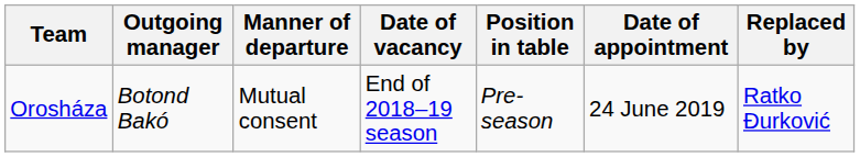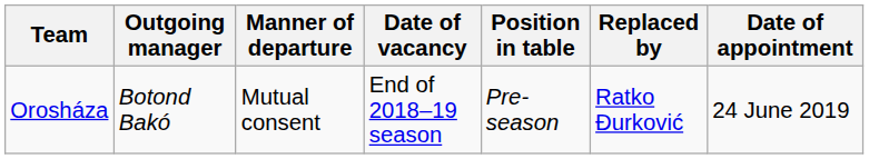 <table class="wikitable sortable">
 <tr>
 <th>Team</th>
 <th>Outgoing manager</th>
 <th>Manner of departure</th>
 <th>Date of vacancy</th>
 <th>Position in table</th>
+<th>Replaced by</th>
 <th>Date of appointment</th>
-<th>Replaced by</th>
 </tr>
 <tr>
 <td align="left"><a href='#'>Orosháza</a></td>
 <td align="left"> <em>Botond Bakó</em></td>
 <td>Mutual consent</td>
 <td>End of <a href='#'>2018–19 season</a></td>
 <td><em>Pre-season</em></td>
+<td align="left"> <a href='#'>Ratko Đurković</a></td>
 <td>24 June 2019</td>
-<td align="left"> <a href='#'>Ratko Đurković</a></td>
 </tr>
 </table>
